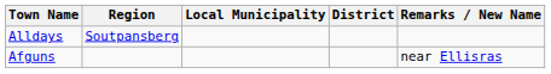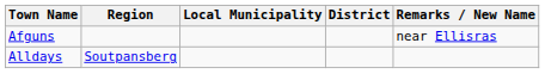 <table class="wikitable sortable" style="font-size: 95%;">
 <tr>
 <th>Town Name</th>
 <th>Region</th>
 <th>Local Municipality</th>
 <th>District</th>
 <th>Remarks / New Name</th>
 </tr>
 <tr>
+<td><a href='#'>Afguns</a></td>
+<td></td>
+<td></td>
+<td></td>
+<td>near <a href='#'>Ellisras</a></td>
+</tr>
+<tr>
 <td><a href='#'>Alldays</a></td>
 <td><a href='#'>Soutpansberg</a></td>
 <td></td>
 <td></td>
 <td></td>
 </tr>
-<tr>
-<td><a href='#'>Afguns</a></td>
-<td></td>
-<td></td>
-<td></td>
-<td>near <a href='#'>Ellisras</a></td>
-</tr>
 </table>
